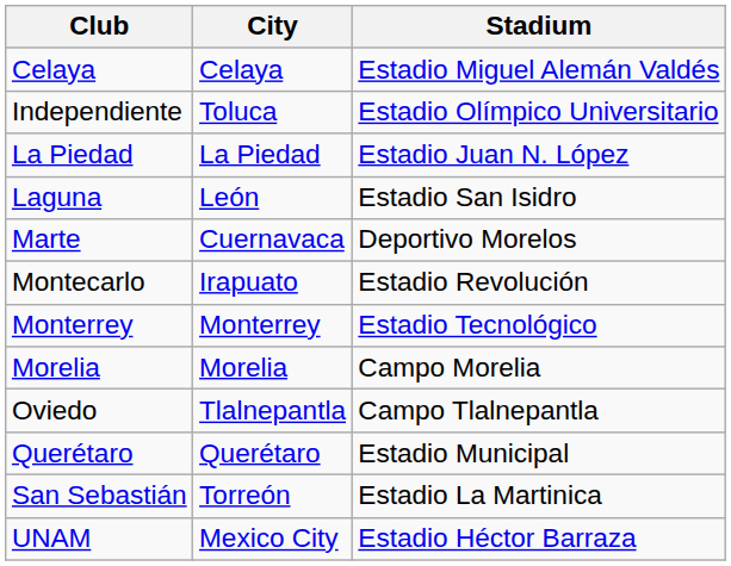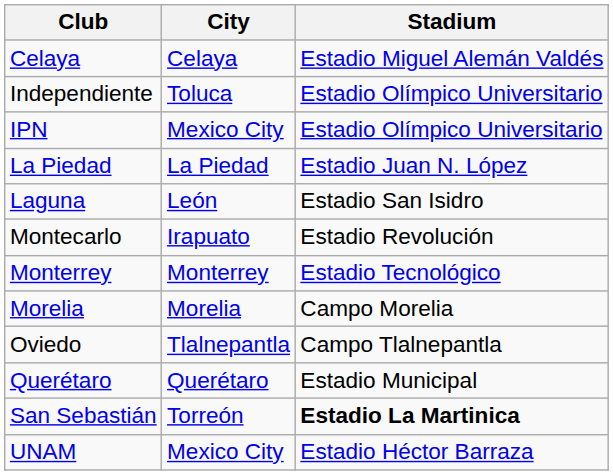 <table class="wikitable sortable">
 <tr>
 <th>Club</th>
 <th>City</th>
 <th>Stadium</th>
 </tr>
 <tr>
 <td><a href='#'>Celaya</a></td>
 <td><a href='#'>Celaya</a></td>
 <td><a href='#'>Estadio Miguel Alemán Valdés</a></td>
 </tr>
 <tr>
 <td>Independiente</td>
 <td><a href='#'>Toluca</a></td>
 <td><a href='#'>Estadio Olímpico Universitario</a></td>
 </tr>
 <tr>
+<td><a href='#'>IPN</a></td>
+<td><a href='#'>Mexico City</a></td>
+<td><a href='#'>Estadio Olímpico Universitario</a></td>
+</tr>
+<tr>
 <td><a href='#'>La Piedad</a></td>
 <td><a href='#'>La Piedad</a></td>
 <td><a href='#'>Estadio Juan N. López</a></td>
 </tr>
 <tr>
 <td><a href='#'>Laguna</a></td>
 <td><a href='#'>León</a></td>
 <td>Estadio San Isidro</td>
-</tr>
-<tr>
-<td><a href='#'>Marte</a></td>
-<td><a href='#'>Cuernavaca</a></td>
-<td>Deportivo Morelos</td>
 </tr>
 <tr>
 <td>Montecarlo</td>
 <td><a href='#'>Irapuato</a></td>
 <td>Estadio Revolución</td>
 </tr>
 <tr>
 <td><a href='#'>Monterrey</a></td>
 <td><a href='#'>Monterrey</a></td>
 <td><a href='#'>Estadio Tecnológico</a></td>
 </tr>
 <tr>
 <td><a href='#'>Morelia</a></td>
 <td><a href='#'>Morelia</a></td>
 <td>Campo Morelia</td>
 </tr>
 <tr>
 <td>Oviedo</td>
 <td><a href='#'>Tlalnepantla</a></td>
 <td>Campo Tlalnepantla</td>
 </tr>
 <tr>
 <td><a href='#'>Querétaro</a></td>
 <td><a href='#'>Querétaro</a></td>
 <td>Estadio Municipal</td>
 </tr>
 <tr>
 <td><a href='#'>San Sebastián</a></td>
 <td><a href='#'>Torreón</a></td>
-<td>Estadio La Martinica</td>
+<td><strong>Estadio La Martinica</strong></td>
 </tr>
 <tr>
 <td><a href='#'>UNAM</a></td>
 <td><a href='#'>Mexico City</a></td>
 <td><a href='#'>Estadio Héctor Barraza</a></td>
 </tr>
 </table>
